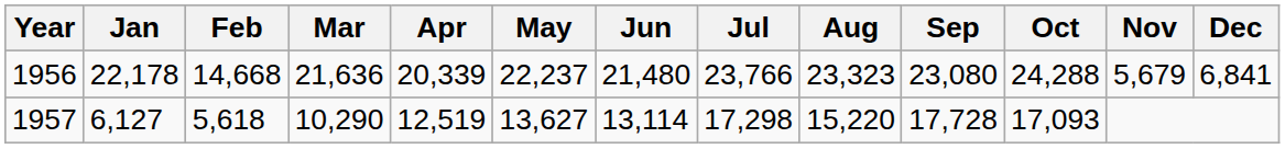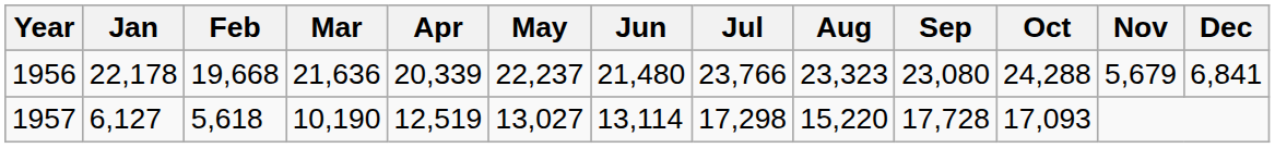 <table class="wikitable defaultright">
 <tr>
 <th>Year</th>
 <th>Jan</th>
 <th>Feb</th>
 <th>Mar</th>
 <th>Apr</th>
 <th>May</th>
 <th>Jun</th>
 <th>Jul</th>
 <th>Aug</th>
 <th>Sep</th>
 <th>Oct</th>
 <th>Nov</th>
 <th>Dec</th>
 </tr>
 <tr>
 <td>1956</td>
 <td>22,178</td>
-<td>14,668</td>
+<td>19,668</td>
 <td>21,636</td>
 <td>20,339</td>
 <td>22,237</td>
 <td>21,480</td>
 <td>23,766</td>
 <td>23,323</td>
 <td>23,080</td>
 <td>24,288</td>
 <td>5,679</td>
 <td>6,841</td>
 </tr>
 <tr>
 <td>1957</td>
 <td>6,127</td>
 <td>5,618</td>
-<td>10,290</td>
+<td>10,190</td>
 <td>12,519</td>
-<td>13,627</td>
+<td>13,027</td>
 <td>13,114</td>
 <td>17,298</td>
 <td>15,220</td>
 <td>17,728</td>
 <td>17,093</td>
 </tr>
 </table>
